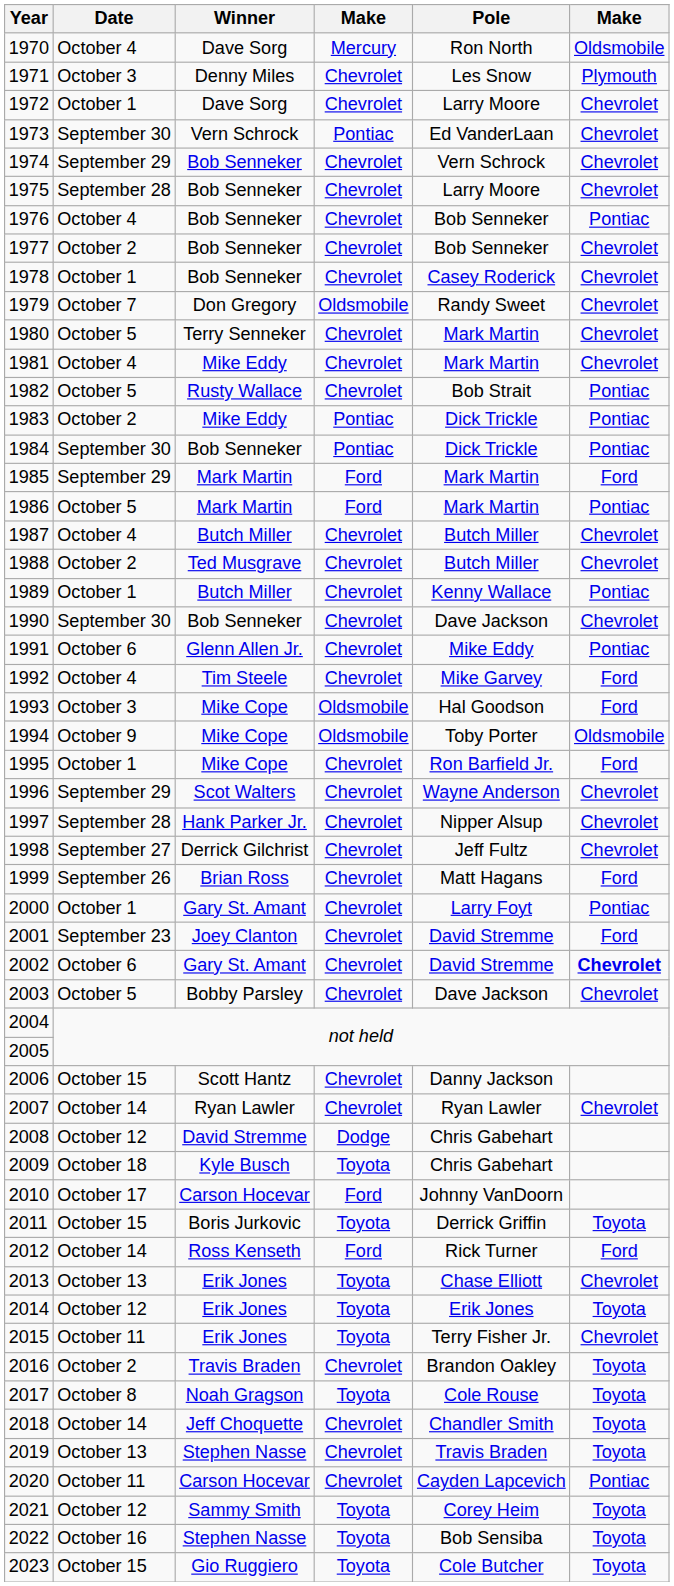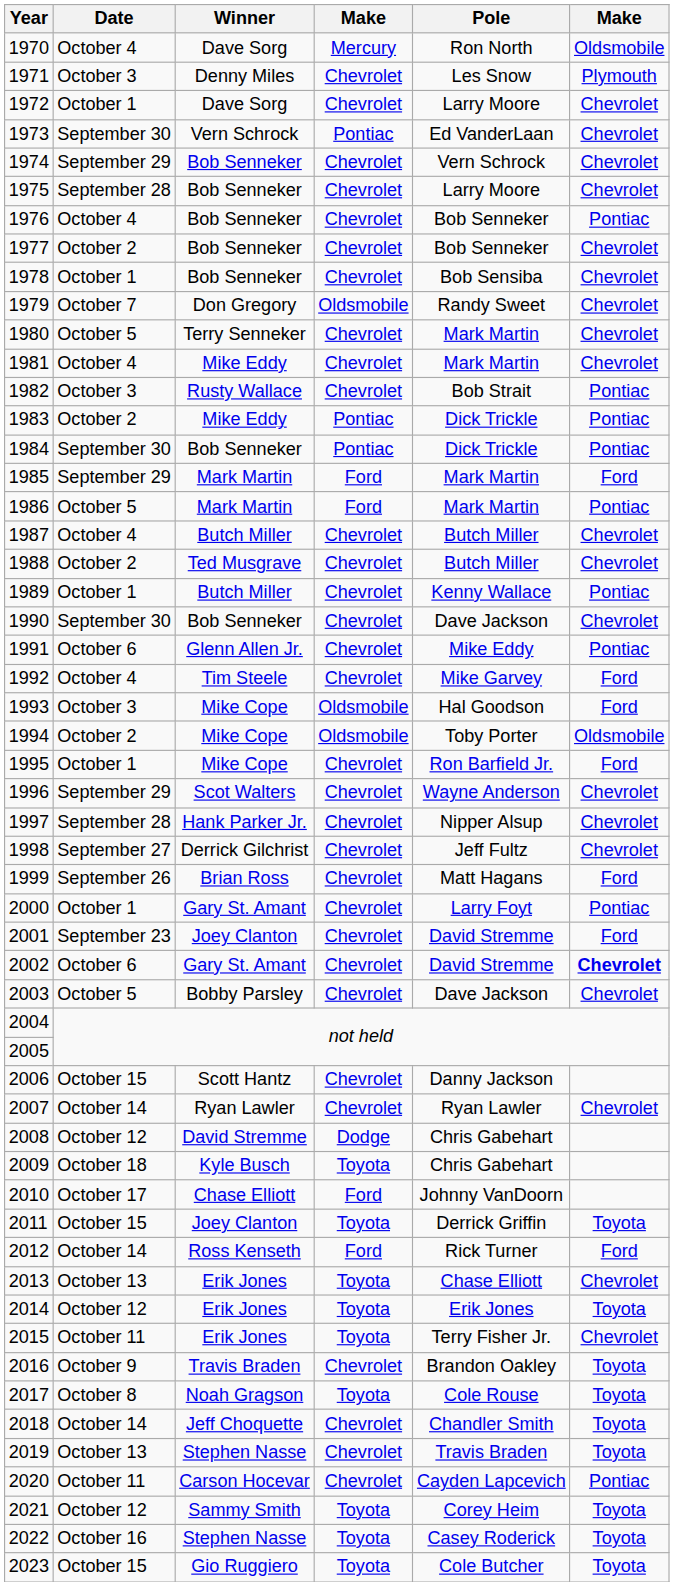 <table class="wikitable">
 <tr>
 <th>Year</th>
 <th>Date</th>
 <th>Winner</th>
 <th>Make</th>
 <th>Pole</th>
 <th>Make</th>
 </tr>
 <tr>
 <td>1970</td>
 <td>October 4</td>
 <td align="center">Dave Sorg</td>
 <td align="center"><a href='#'>Mercury</a></td>
 <td align="center">Ron North</td>
 <td align="center"><a href='#'>Oldsmobile</a></td>
 </tr>
 <tr>
 <td>1971</td>
 <td>October 3</td>
 <td align="center">Denny Miles</td>
 <td align="center"><a href='#'>Chevrolet</a></td>
 <td align="center">Les Snow</td>
 <td align="center"><a href='#'>Plymouth</a></td>
 </tr>
 <tr>
 <td>1972</td>
 <td>October 1</td>
 <td align="center">Dave Sorg</td>
 <td align="center"><a href='#'>Chevrolet</a></td>
 <td align="center">Larry Moore</td>
 <td align="center"><a href='#'>Chevrolet</a></td>
 </tr>
 <tr>
 <td>1973</td>
 <td>September 30</td>
 <td align="center">Vern Schrock</td>
 <td align="center"><a href='#'>Pontiac</a></td>
 <td align="center">Ed VanderLaan</td>
 <td align="center"><a href='#'>Chevrolet</a></td>
 </tr>
 <tr>
 <td>1974</td>
 <td>September 29</td>
 <td align="center"><a href='#'>Bob Senneker</a></td>
 <td align="center"><a href='#'>Chevrolet</a></td>
 <td align="center">Vern Schrock</td>
 <td align="center"><a href='#'>Chevrolet</a></td>
 </tr>
 <tr>
 <td>1975</td>
 <td>September 28</td>
 <td align="center">Bob Senneker</td>
 <td align="center"><a href='#'>Chevrolet</a></td>
 <td align="center">Larry Moore</td>
 <td align="center"><a href='#'>Chevrolet</a></td>
 </tr>
 <tr>
 <td>1976</td>
 <td>October 4</td>
 <td align="center">Bob Senneker</td>
 <td align="center"><a href='#'>Chevrolet</a></td>
 <td align="center">Bob Senneker</td>
 <td align="center"><a href='#'>Pontiac</a></td>
 </tr>
 <tr>
 <td>1977</td>
 <td>October 2</td>
 <td align="center">Bob Senneker</td>
 <td align="center"><a href='#'>Chevrolet</a></td>
 <td align="center">Bob Senneker</td>
 <td align="center"><a href='#'>Chevrolet</a></td>
 </tr>
 <tr>
 <td>1978</td>
 <td>October 1</td>
 <td align="center">Bob Senneker</td>
 <td align="center"><a href='#'>Chevrolet</a></td>
-<td align="center"><a href='#'>Casey Roderick</a></td>
+<td align="center">Bob Sensiba</td>
 <td align="center"><a href='#'>Chevrolet</a></td>
 </tr>
 <tr>
 <td>1979</td>
 <td>October 7</td>
 <td align="center">Don Gregory</td>
 <td align="center"><a href='#'>Oldsmobile</a></td>
 <td align="center">Randy Sweet</td>
 <td align="center"><a href='#'>Chevrolet</a></td>
 </tr>
 <tr>
 <td>1980</td>
 <td>October 5</td>
 <td align="center">Terry Senneker</td>
 <td align="center"><a href='#'>Chevrolet</a></td>
 <td align="center"><a href='#'>Mark Martin</a></td>
 <td align="center"><a href='#'>Chevrolet</a></td>
 </tr>
 <tr>
 <td>1981</td>
 <td>October 4</td>
 <td align="center"><a href='#'>Mike Eddy</a></td>
 <td align="center"><a href='#'>Chevrolet</a></td>
 <td align="center"><a href='#'>Mark Martin</a></td>
 <td align="center"><a href='#'>Chevrolet</a></td>
 </tr>
 <tr>
 <td>1982</td>
-<td>October 5</td>
+<td>October 3</td>
 <td align="center"><a href='#'>Rusty Wallace</a></td>
 <td align="center"><a href='#'>Chevrolet</a></td>
 <td align="center">Bob Strait</td>
 <td align="center"><a href='#'>Pontiac</a></td>
 </tr>
 <tr>
 <td>1983</td>
 <td>October 2</td>
 <td align="center"><a href='#'>Mike Eddy</a></td>
 <td align="center"><a href='#'>Pontiac</a></td>
 <td align="center"><a href='#'>Dick Trickle</a></td>
 <td align="center"><a href='#'>Pontiac</a></td>
 </tr>
 <tr>
 <td>1984</td>
 <td>September 30</td>
 <td align="center">Bob Senneker</td>
 <td align="center"><a href='#'>Pontiac</a></td>
 <td align="center"><a href='#'>Dick Trickle</a></td>
 <td align="center"><a href='#'>Pontiac</a></td>
 </tr>
 <tr>
 <td>1985</td>
 <td>September 29</td>
 <td align="center"><a href='#'>Mark Martin</a></td>
 <td align="center"><a href='#'>Ford</a></td>
 <td align="center"><a href='#'>Mark Martin</a></td>
 <td align="center"><a href='#'>Ford</a></td>
 </tr>
 <tr>
 <td>1986</td>
 <td>October 5</td>
 <td align="center"><a href='#'>Mark Martin</a></td>
 <td align="center"><a href='#'>Ford</a></td>
 <td align="center"><a href='#'>Mark Martin</a></td>
 <td align="center"><a href='#'>Pontiac</a></td>
 </tr>
 <tr>
 <td>1987</td>
 <td>October 4</td>
 <td align="center"><a href='#'>Butch Miller</a></td>
 <td align="center"><a href='#'>Chevrolet</a></td>
 <td align="center"><a href='#'>Butch Miller</a></td>
 <td align="center"><a href='#'>Chevrolet</a></td>
 </tr>
 <tr>
 <td>1988</td>
 <td>October 2</td>
 <td align="center"><a href='#'>Ted Musgrave</a></td>
 <td align="center"><a href='#'>Chevrolet</a></td>
 <td align="center"><a href='#'>Butch Miller</a></td>
 <td align="center"><a href='#'>Chevrolet</a></td>
 </tr>
 <tr>
 <td>1989</td>
 <td>October 1</td>
 <td align="center"><a href='#'>Butch Miller</a></td>
 <td align="center"><a href='#'>Chevrolet</a></td>
 <td align="center"><a href='#'>Kenny Wallace</a></td>
 <td align="center"><a href='#'>Pontiac</a></td>
 </tr>
 <tr>
 <td>1990</td>
 <td>September 30</td>
 <td align="center">Bob Senneker</td>
 <td align="center"><a href='#'>Chevrolet</a></td>
 <td align="center">Dave Jackson</td>
 <td align="center"><a href='#'>Chevrolet</a></td>
 </tr>
 <tr>
 <td>1991</td>
 <td>October 6</td>
 <td align="center"><a href='#'>Glenn Allen Jr.</a></td>
 <td align="center"><a href='#'>Chevrolet</a></td>
 <td align="center"><a href='#'>Mike Eddy</a></td>
 <td align="center"><a href='#'>Pontiac</a></td>
 </tr>
 <tr>
 <td>1992</td>
 <td>October 4</td>
 <td align="center"><a href='#'>Tim Steele</a></td>
 <td align="center"><a href='#'>Chevrolet</a></td>
 <td align="center"><a href='#'>Mike Garvey</a></td>
 <td align="center"><a href='#'>Ford</a></td>
 </tr>
 <tr>
 <td>1993</td>
 <td>October 3</td>
 <td align="center"><a href='#'>Mike Cope</a></td>
 <td align="center"><a href='#'>Oldsmobile</a></td>
 <td align="center">Hal Goodson</td>
 <td align="center"><a href='#'>Ford</a></td>
 </tr>
 <tr>
 <td>1994</td>
-<td>October 9</td>
+<td>October 2</td>
 <td align="center"><a href='#'>Mike Cope</a></td>
 <td align="center"><a href='#'>Oldsmobile</a></td>
 <td align="center">Toby Porter</td>
 <td align="center"><a href='#'>Oldsmobile</a></td>
 </tr>
 <tr>
 <td>1995</td>
 <td>October 1</td>
 <td align="center"><a href='#'>Mike Cope</a></td>
 <td align="center"><a href='#'>Chevrolet</a></td>
 <td align="center"><a href='#'>Ron Barfield Jr.</a></td>
 <td align="center"><a href='#'>Ford</a></td>
 </tr>
 <tr>
 <td>1996</td>
 <td>September 29</td>
 <td align="center"><a href='#'>Scot Walters</a></td>
 <td align="center"><a href='#'>Chevrolet</a></td>
 <td align="center"><a href='#'>Wayne Anderson</a></td>
 <td align="center"><a href='#'>Chevrolet</a></td>
 </tr>
 <tr>
 <td>1997</td>
 <td>September 28</td>
 <td align="center"><a href='#'>Hank Parker Jr.</a></td>
 <td align="center"><a href='#'>Chevrolet</a></td>
 <td align="center">Nipper Alsup</td>
 <td align="center"><a href='#'>Chevrolet</a></td>
 </tr>
 <tr>
 <td>1998</td>
 <td>September 27</td>
 <td align="center">Derrick Gilchrist</td>
 <td align="center"><a href='#'>Chevrolet</a></td>
 <td align="center">Jeff Fultz</td>
 <td align="center"><a href='#'>Chevrolet</a></td>
 </tr>
 <tr>
 <td>1999</td>
 <td>September 26</td>
 <td align="center"><a href='#'>Brian Ross</a></td>
 <td align="center"><a href='#'>Chevrolet</a></td>
 <td align="center">Matt Hagans</td>
 <td align="center"><a href='#'>Ford</a></td>
 </tr>
 <tr>
 <td>2000</td>
 <td>October 1</td>
 <td align="center"><a href='#'>Gary St. Amant</a></td>
 <td align="center"><a href='#'>Chevrolet</a></td>
 <td align="center"><a href='#'>Larry Foyt</a></td>
 <td align="center"><a href='#'>Pontiac</a></td>
 </tr>
 <tr>
 <td>2001</td>
 <td>September 23</td>
 <td align="center"><a href='#'>Joey Clanton</a></td>
 <td align="center"><a href='#'>Chevrolet</a></td>
 <td align="center"><a href='#'>David Stremme</a></td>
 <td align="center"><a href='#'>Ford</a></td>
 </tr>
 <tr>
 <td>2002</td>
 <td>October 6</td>
 <td align="center"><a href='#'>Gary St. Amant</a></td>
 <td align="center"><a href='#'>Chevrolet</a></td>
 <td align="center"><a href='#'>David Stremme</a></td>
 <td align="center"><strong><a href='#'>Chevrolet</a></strong></td>
 </tr>
 <tr>
 <td>2003</td>
 <td>October 5</td>
 <td align="center">Bobby Parsley</td>
 <td align="center"><a href='#'>Chevrolet</a></td>
 <td align="center">Dave Jackson</td>
 <td align="center"><a href='#'>Chevrolet</a></td>
 </tr>
 <tr>
 <td>2004</td>
 <td align="center" colspan="6" rowspan="2"><em>not held</em></td>
 </tr>
 <tr>
 <td>2005</td>
 </tr>
 <tr>
 <td>2006</td>
 <td>October 15</td>
 <td align="center">Scott Hantz</td>
 <td align="center"><a href='#'>Chevrolet</a></td>
 <td align="center">Danny Jackson</td>
 <td align="center"></td>
 </tr>
 <tr>
 <td>2007</td>
 <td>October 14</td>
 <td align="center">Ryan Lawler</td>
 <td align="center"><a href='#'>Chevrolet</a></td>
 <td align="center">Ryan Lawler</td>
 <td align="center"><a href='#'>Chevrolet</a></td>
 </tr>
 <tr>
 <td>2008</td>
 <td>October 12</td>
 <td align="center"><a href='#'>David Stremme</a></td>
 <td align="center"><a href='#'>Dodge</a></td>
 <td align="center">Chris Gabehart</td>
 <td align="center"></td>
 </tr>
 <tr>
 <td>2009</td>
 <td>October 18</td>
 <td align="center"><a href='#'>Kyle Busch</a></td>
 <td align="center"><a href='#'>Toyota</a></td>
 <td align="center">Chris Gabehart</td>
 <td align="center"></td>
 </tr>
 <tr>
 <td>2010</td>
 <td>October 17</td>
-<td align="center"><a href='#'>Carson Hocevar</a></td>
+<td align="center"><a href='#'>Chase Elliott</a></td>
 <td align="center"><a href='#'>Ford</a></td>
 <td align="center">Johnny VanDoorn</td>
 <td align="center"></td>
 </tr>
 <tr>
 <td>2011</td>
 <td>October 15</td>
-<td align="center">Boris Jurkovic</td>
+<td align="center"><a href='#'>Joey Clanton</a></td>
 <td align="center"><a href='#'>Toyota</a></td>
 <td align="center">Derrick Griffin</td>
 <td align="center"><a href='#'>Toyota</a></td>
 </tr>
 <tr>
 <td>2012</td>
 <td>October 14</td>
 <td align="center"><a href='#'>Ross Kenseth</a></td>
 <td align="center"><a href='#'>Ford</a></td>
 <td align="center">Rick Turner</td>
 <td align="center"><a href='#'>Ford</a></td>
 </tr>
 <tr>
 <td>2013</td>
 <td>October 13</td>
 <td align="center"><a href='#'>Erik Jones</a></td>
 <td align="center"><a href='#'>Toyota</a></td>
 <td align="center"><a href='#'>Chase Elliott</a></td>
 <td align="center"><a href='#'>Chevrolet</a></td>
 </tr>
 <tr>
 <td>2014</td>
 <td>October 12</td>
 <td align="center"><a href='#'>Erik Jones</a></td>
 <td align="center"><a href='#'>Toyota</a></td>
 <td align="center"><a href='#'>Erik Jones</a></td>
 <td align="center"><a href='#'>Toyota</a></td>
 </tr>
 <tr>
 <td>2015</td>
 <td>October 11</td>
 <td align="center"><a href='#'>Erik Jones</a></td>
 <td align="center"><a href='#'>Toyota</a></td>
 <td align="center">Terry Fisher Jr.</td>
 <td align="center"><a href='#'>Chevrolet</a></td>
 </tr>
 <tr>
 <td>2016</td>
-<td>October 2</td>
+<td>October 9</td>
 <td align="center"><a href='#'>Travis Braden</a></td>
 <td align="center"><a href='#'>Chevrolet</a></td>
 <td align="center">Brandon Oakley</td>
 <td align="center"><a href='#'>Toyota</a></td>
 </tr>
 <tr>
 <td>2017</td>
 <td>October 8</td>
 <td align="center"><a href='#'>Noah Gragson</a></td>
 <td align="center"><a href='#'>Toyota</a></td>
 <td align="center"><a href='#'>Cole Rouse</a></td>
 <td align="center"><a href='#'>Toyota</a></td>
 </tr>
 <tr>
 <td>2018</td>
 <td>October 14</td>
 <td align="center"><a href='#'>Jeff Choquette</a></td>
 <td align="center"><a href='#'>Chevrolet</a></td>
 <td align="center"><a href='#'>Chandler Smith</a></td>
 <td align="center"><a href='#'>Toyota</a></td>
 </tr>
 <tr>
 <td>2019</td>
 <td>October 13</td>
 <td align="center"><a href='#'>Stephen Nasse</a></td>
 <td align="center"><a href='#'>Chevrolet</a></td>
 <td align="center"><a href='#'>Travis Braden</a></td>
 <td align="center"><a href='#'>Toyota</a></td>
 </tr>
 <tr>
 <td>2020</td>
 <td>October 11</td>
 <td align="center"><a href='#'>Carson Hocevar</a></td>
 <td align="center"><a href='#'>Chevrolet</a></td>
 <td align="center"><a href='#'>Cayden Lapcevich</a></td>
 <td align="center"><a href='#'>Pontiac</a></td>
 </tr>
 <tr>
 <td>2021</td>
 <td>October 12</td>
 <td align="center"><a href='#'>Sammy Smith</a></td>
 <td align="center"><a href='#'>Toyota</a></td>
 <td align="center"><a href='#'>Corey Heim</a></td>
 <td align="center"><a href='#'>Toyota</a></td>
 </tr>
 <tr>
 <td>2022</td>
 <td>October 16</td>
 <td align="center"><a href='#'>Stephen Nasse</a></td>
 <td align="center"><a href='#'>Toyota</a></td>
-<td align="center">Bob Sensiba</td>
+<td align="center"><a href='#'>Casey Roderick</a></td>
 <td align="center"><a href='#'>Toyota</a></td>
 </tr>
 <tr>
 <td>2023</td>
 <td>October 15</td>
 <td align="center"><a href='#'>Gio Ruggiero</a></td>
 <td align="center"><a href='#'>Toyota</a></td>
 <td align="center"><a href='#'>Cole Butcher</a></td>
 <td align="center"><a href='#'>Toyota</a></td>
 </tr>
 </table>
